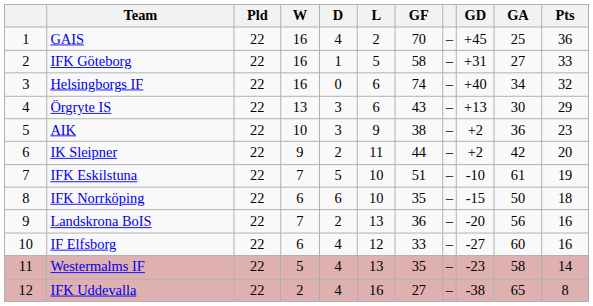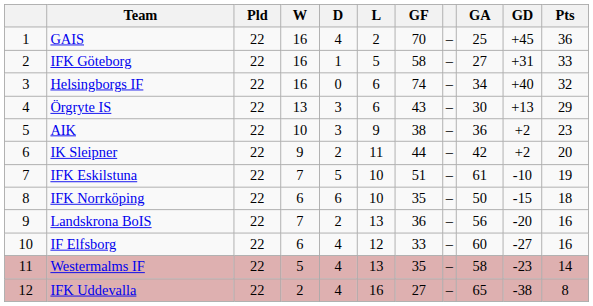 <table class="wikitable" style="text-align: center;">
 <tr>
 <th style="width: 40px;"></th>
 <th style="width: 200px;">Team</th>
 <th style="width: 45px;">Pld</th>
 <th style="width: 35px;">W</th>
 <th style="width: 35px;">D</th>
 <th style="width: 35px;">L</th>
 <th style="width: 45px;">GF</th>
 <th></th>
+<th style="width: 45px;">GA</th>
 <th style="width: 35px;">GD</th>
-<th style="width: 45px;">GA</th>
 <th style="width: 45px;">Pts</th>
 </tr>
 <tr>
 <td>1</td>
 <td style="text-align: left;"><a href='#'>GAIS</a></td>
 <td>22</td>
 <td>16</td>
 <td>4</td>
 <td>2</td>
 <td>70</td>
 <td>–</td>
+<td>25</td>
 <td>+45</td>
-<td>25</td>
 <td>36</td>
 </tr>
 <tr>
 <td>2</td>
 <td style="text-align: left;"><a href='#'>IFK Göteborg</a></td>
 <td>22</td>
 <td>16</td>
 <td>1</td>
 <td>5</td>
 <td>58</td>
 <td>–</td>
+<td>27</td>
 <td>+31</td>
-<td>27</td>
 <td>33</td>
 </tr>
 <tr>
 <td>3</td>
 <td style="text-align: left;"><a href='#'>Helsingborgs IF</a></td>
 <td>22</td>
 <td>16</td>
 <td>0</td>
 <td>6</td>
 <td>74</td>
 <td>–</td>
+<td>34</td>
 <td>+40</td>
-<td>34</td>
 <td>32</td>
 </tr>
 <tr>
 <td>4</td>
 <td style="text-align: left;"><a href='#'>Örgryte IS</a></td>
 <td>22</td>
 <td>13</td>
 <td>3</td>
 <td>6</td>
 <td>43</td>
 <td>–</td>
+<td>30</td>
 <td>+13</td>
-<td>30</td>
 <td>29</td>
 </tr>
 <tr>
 <td>5</td>
 <td style="text-align: left;"><a href='#'>AIK</a></td>
 <td>22</td>
 <td>10</td>
 <td>3</td>
 <td>9</td>
 <td>38</td>
 <td>–</td>
+<td>36</td>
 <td>+2</td>
-<td>36</td>
 <td>23</td>
 </tr>
 <tr>
 <td>6</td>
 <td style="text-align: left;"><a href='#'>IK Sleipner</a></td>
 <td>22</td>
 <td>9</td>
 <td>2</td>
 <td>11</td>
 <td>44</td>
 <td>–</td>
+<td>42</td>
 <td>+2</td>
-<td>42</td>
 <td>20</td>
 </tr>
 <tr>
 <td>7</td>
 <td style="text-align: left;"><a href='#'>IFK Eskilstuna</a></td>
 <td>22</td>
 <td>7</td>
 <td>5</td>
 <td>10</td>
 <td>51</td>
 <td>–</td>
+<td>61</td>
 <td>-10</td>
-<td>61</td>
 <td>19</td>
 </tr>
 <tr>
 <td>8</td>
 <td style="text-align: left;"><a href='#'>IFK Norrköping</a></td>
 <td>22</td>
 <td>6</td>
 <td>6</td>
 <td>10</td>
 <td>35</td>
 <td>–</td>
+<td>50</td>
 <td>-15</td>
-<td>50</td>
 <td>18</td>
 </tr>
 <tr>
 <td>9</td>
 <td style="text-align: left;"><a href='#'>Landskrona BoIS</a></td>
 <td>22</td>
 <td>7</td>
 <td>2</td>
 <td>13</td>
 <td>36</td>
 <td>–</td>
+<td>56</td>
 <td>-20</td>
-<td>56</td>
 <td>16</td>
 </tr>
 <tr>
 <td>10</td>
 <td style="text-align: left;"><a href='#'>IF Elfsborg</a></td>
 <td>22</td>
 <td>6</td>
 <td>4</td>
 <td>12</td>
 <td>33</td>
 <td>–</td>
+<td>60</td>
 <td>-27</td>
-<td>60</td>
 <td>16</td>
 </tr>
 <tr style="background: #deb0b0">
 <td>11</td>
 <td style="text-align: left;"><a href='#'>Westermalms IF</a></td>
 <td>22</td>
 <td>5</td>
 <td>4</td>
 <td>13</td>
 <td>35</td>
 <td>–</td>
+<td>58</td>
 <td>-23</td>
-<td>58</td>
 <td>14</td>
 </tr>
 <tr style="background: #deb0b0">
 <td>12</td>
 <td style="text-align: left;"><a href='#'>IFK Uddevalla</a></td>
 <td>22</td>
 <td>2</td>
 <td>4</td>
 <td>16</td>
 <td>27</td>
 <td>–</td>
+<td>65</td>
 <td>-38</td>
-<td>65</td>
 <td>8</td>
 </tr>
 </table>
